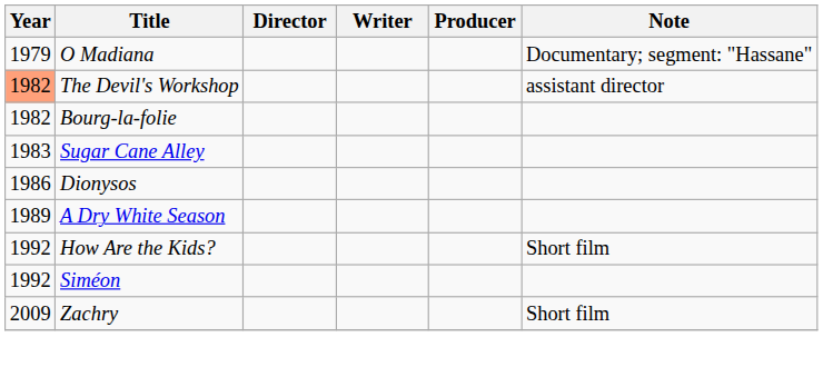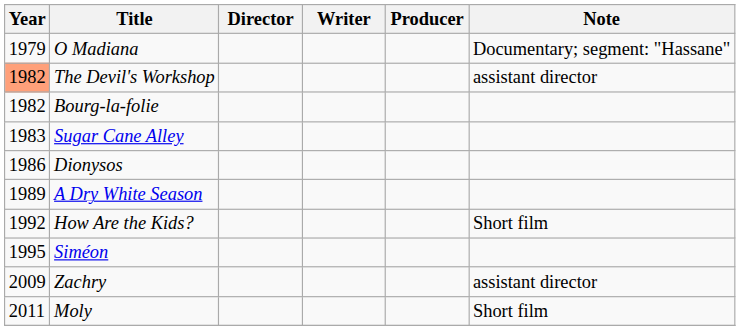 <table class="wikitable">
 <tr>
 <th>Year</th>
 <th>Title</th>
 <th width=65>Director</th>
 <th width=65>Writer</th>
 <th width=65>Producer</th>
 <th>Note</th>
 </tr>
 <tr>
 <td>1979</td>
 <td><em>O Madiana</em></td>
 <td></td>
 <td></td>
 <td></td>
 <td>Documentary; segment: "Hassane"</td>
 </tr>
 <tr>
 <td style="background: lightsalmon;">1982</td>
 <td><em>The Devil's Workshop</em></td>
 <td></td>
 <td></td>
 <td></td>
 <td>assistant director</td>
 </tr>
 <tr>
 <td>1982</td>
 <td><em>Bourg-la-folie</em></td>
 <td></td>
 <td></td>
 <td></td>
 <td></td>
 </tr>
 <tr>
 <td>1983</td>
 <td><em><a href='#'>Sugar Cane Alley</a></em></td>
 <td></td>
 <td></td>
 <td></td>
 <td></td>
 </tr>
 <tr>
 <td>1986</td>
 <td><em>Dionysos</em></td>
 <td></td>
 <td></td>
 <td></td>
 <td></td>
 </tr>
 <tr>
 <td>1989</td>
 <td><em><a href='#'>A Dry White Season</a></em></td>
 <td></td>
 <td></td>
 <td></td>
 <td></td>
 </tr>
 <tr>
 <td>1992</td>
 <td><em>How Are the Kids?</em></td>
 <td></td>
 <td></td>
 <td></td>
 <td>Short film</td>
 </tr>
 <tr>
-<td>1992</td>
+<td>1995</td>
 <td><em><a href='#'>Siméon</a></em></td>
 <td></td>
 <td></td>
 <td></td>
 <td></td>
 </tr>
 <tr>
 <td>2009</td>
 <td><em>Zachry</em></td>
 <td></td>
 <td></td>
 <td></td>
+<td>assistant director</td>
+</tr>
+<tr>
+<td>2011</td>
+<td><em>Moly</em></td>
+<td></td>
+<td></td>
+<td></td>
 <td>Short film</td>
 </tr>
 <tr>
 </tr>
 </table>
